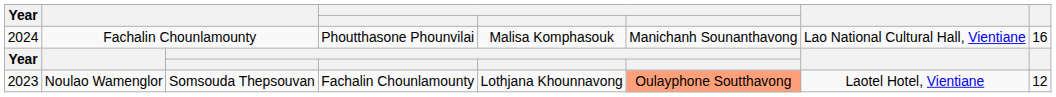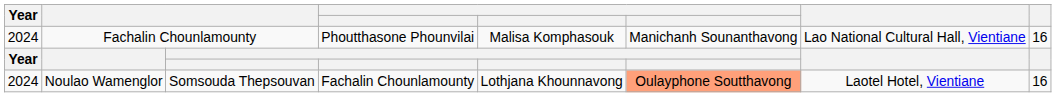 <table class="wikitable sortable" style="font-size: 95%; text-align:center">
 <tr>
 <th rowspan="2">Year</th>
 <th rowspan="2" colspan="2"></th>
 <th colspan="3"></th>
 <th rowspan="2"></th>
 <th rowspan="2"></th>
 </tr>
 <tr>
 <th></th>
 <th></th>
 <th></th>
 </tr>
 <tr>
 <td>2024</td>
 <td colspan="2">Fachalin Chounlamounty</td>
 <td>Phoutthasone Phounvilai</td>
 <td>Malisa Komphasouk</td>
 <td>Manichanh Sounanthavong</td>
 <td>Lao National Cultural Hall, <a href='#'>Vientiane</a></td>
 <td>16</td>
 </tr>
 <tr>
 <th rowspan="2">Year</th>
 <th rowspan="2"></th>
 <th colspan="4"></th>
 <th rowspan="2"></th>
 <th rowspan="2"></th>
 </tr>
 <tr>
 <th></th>
 <th></th>
 <th></th>
 <th></th>
 </tr>
 <tr>
-<td>2023</td>
+<td>2024</td>
 <td>Noulao Wamenglor</td>
 <td>Somsouda Thepsouvan</td>
 <td>Fachalin Chounlamounty</td>
 <td>Lothjana Khounnavong</td>
 <td style="background: lightsalmon;">Oulayphone Soutthavong</td>
 <td>Laotel Hotel, <a href='#'>Vientiane</a></td>
-<td>12</td>
+<td>16</td>
 </tr>
 </table>
